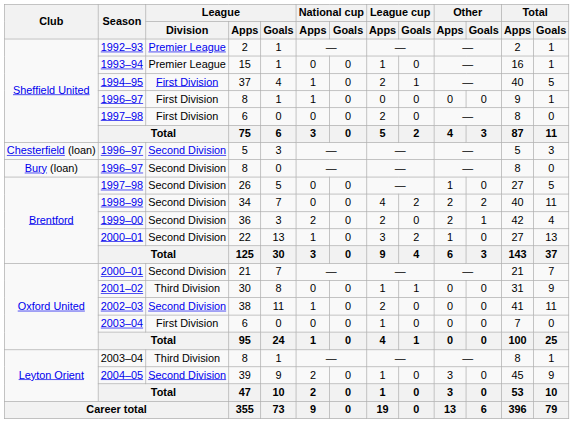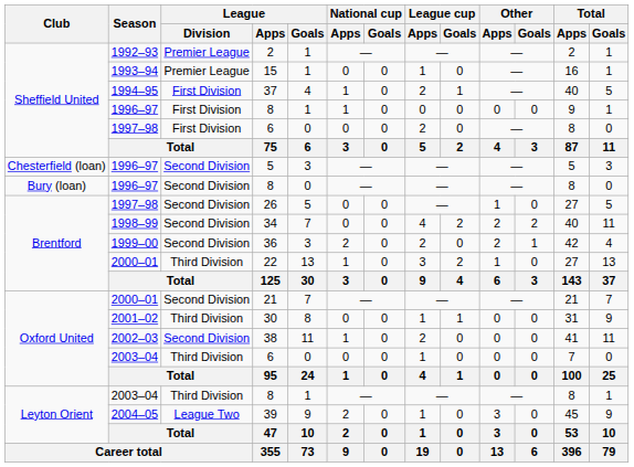 <table class="wikitable" style="text-align: center;">
 <tr>
 <th rowspan="2">Club</th>
 <th rowspan="2">Season</th>
 <th colspan="3">League</th>
 <th colspan="2">National cup</th>
 <th colspan="2">League cup</th>
 <th colspan="2">Other</th>
 <th colspan="2">Total</th>
 </tr>
 <tr>
 <th>Division</th>
 <th>Apps</th>
 <th>Goals</th>
 <th>Apps</th>
 <th>Goals</th>
 <th>Apps</th>
 <th>Goals</th>
 <th>Apps</th>
 <th>Goals</th>
 <th>Apps</th>
 <th>Goals</th>
 </tr>
 <tr>
 <td rowspan="6"><a href='#'>Sheffield United</a></td>
 <td><a href='#'>1992–93</a></td>
 <td><a href='#'>Premier League</a></td>
 <td>2</td>
 <td>1</td>
 <td colspan="2">—</td>
 <td colspan="2">—</td>
 <td colspan="2">—</td>
 <td>2</td>
 <td>1</td>
 </tr>
 <tr>
 <td><a href='#'>1993–94</a></td>
 <td>Premier League</td>
 <td>15</td>
 <td>1</td>
 <td>0</td>
 <td>0</td>
 <td>1</td>
 <td>0</td>
 <td colspan="2">—</td>
 <td>16</td>
 <td>1</td>
 </tr>
 <tr>
 <td><a href='#'>1994–95</a></td>
 <td><a href='#'>First Division</a></td>
 <td>37</td>
 <td>4</td>
 <td>1</td>
 <td>0</td>
 <td>2</td>
 <td>1</td>
 <td colspan="2">—</td>
 <td>40</td>
 <td>5</td>
 </tr>
 <tr>
 <td><a href='#'>1996–97</a></td>
 <td>First Division</td>
 <td>8</td>
 <td>1</td>
 <td>1</td>
 <td>0</td>
 <td>0</td>
 <td>0</td>
 <td>0</td>
 <td>0</td>
 <td>9</td>
 <td>1</td>
 </tr>
 <tr>
 <td><a href='#'>1997–98</a></td>
 <td>First Division</td>
 <td>6</td>
 <td>0</td>
 <td>0</td>
 <td>0</td>
 <td>2</td>
 <td>0</td>
 <td colspan="2">—</td>
 <td>8</td>
 <td>0</td>
 </tr>
 <tr>
 <th colspan="2">Total</th>
 <th>75</th>
 <th>6</th>
 <th>3</th>
 <th>0</th>
 <th>5</th>
 <th>2</th>
 <th>4</th>
 <th>3</th>
 <th>87</th>
 <th>11</th>
 </tr>
 <tr>
 <td><a href='#'>Chesterfield</a> (loan)</td>
 <td><a href='#'>1996–97</a></td>
 <td><a href='#'>Second Division</a></td>
 <td>5</td>
 <td>3</td>
 <td colspan="2">—</td>
 <td colspan="2">—</td>
 <td colspan="2">—</td>
 <td>5</td>
 <td>3</td>
 </tr>
 <tr>
 <td><a href='#'>Bury</a> (loan)</td>
 <td><a href='#'>1996–97</a></td>
 <td>Second Division</td>
 <td>8</td>
 <td>0</td>
 <td colspan="2">—</td>
 <td colspan="2">—</td>
 <td colspan="2">—</td>
 <td>8</td>
 <td>0</td>
 </tr>
 <tr>
 <td rowspan="5"><a href='#'>Brentford</a></td>
 <td><a href='#'>1997–98</a></td>
 <td>Second Division</td>
 <td>26</td>
 <td>5</td>
 <td>0</td>
 <td>0</td>
 <td colspan="2">—</td>
 <td>1</td>
 <td>0</td>
 <td>27</td>
 <td>5</td>
 </tr>
 <tr>
 <td><a href='#'>1998–99</a></td>
 <td>Second Division</td>
 <td>34</td>
 <td>7</td>
 <td>0</td>
 <td>0</td>
 <td>4</td>
 <td>2</td>
 <td>2</td>
 <td>2</td>
 <td>40</td>
 <td>11</td>
 </tr>
 <tr>
 <td><a href='#'>1999–00</a></td>
 <td>Second Division</td>
 <td>36</td>
 <td>3</td>
 <td>2</td>
 <td>0</td>
 <td>2</td>
 <td>0</td>
 <td>2</td>
 <td>1</td>
 <td>42</td>
 <td>4</td>
 </tr>
 <tr>
 <td><a href='#'>2000–01</a></td>
-<td>Second Division</td>
+<td>Third Division</td>
 <td>22</td>
 <td>13</td>
 <td>1</td>
 <td>0</td>
 <td>3</td>
 <td>2</td>
 <td>1</td>
 <td>0</td>
 <td>27</td>
 <td>13</td>
 </tr>
 <tr>
 <th colspan="2">Total</th>
 <th>125</th>
 <th>30</th>
 <th>3</th>
 <th>0</th>
 <th>9</th>
 <th>4</th>
 <th>6</th>
 <th>3</th>
 <th>143</th>
 <th>37</th>
 </tr>
 <tr>
 <td rowspan="5"><a href='#'>Oxford United</a></td>
 <td><a href='#'>2000–01</a></td>
 <td>Second Division</td>
 <td>21</td>
 <td>7</td>
 <td colspan="2">—</td>
 <td colspan="2">—</td>
 <td colspan="2">—</td>
 <td>21</td>
 <td>7</td>
 </tr>
 <tr>
 <td><a href='#'>2001–02</a></td>
 <td>Third Division</td>
 <td>30</td>
 <td>8</td>
 <td>0</td>
 <td>0</td>
 <td>1</td>
 <td>1</td>
 <td>0</td>
 <td>0</td>
 <td>31</td>
 <td>9</td>
 </tr>
 <tr>
 <td><a href='#'>2002–03</a></td>
 <td><a href='#'>Second Division</a></td>
 <td>38</td>
 <td>11</td>
 <td>1</td>
 <td>0</td>
 <td>2</td>
 <td>0</td>
 <td>0</td>
 <td>0</td>
 <td>41</td>
 <td>11</td>
 </tr>
 <tr>
 <td><a href='#'>2003–04</a></td>
-<td>First Division</td>
+<td>Third Division</td>
 <td>6</td>
 <td>0</td>
 <td>0</td>
 <td>0</td>
 <td>1</td>
 <td>0</td>
 <td>0</td>
 <td>0</td>
 <td>7</td>
 <td>0</td>
 </tr>
 <tr>
 <th colspan="2">Total</th>
 <th>95</th>
 <th>24</th>
 <th>1</th>
 <th>0</th>
 <th>4</th>
 <th>1</th>
 <th>0</th>
 <th>0</th>
 <th>100</th>
 <th>25</th>
 </tr>
 <tr>
 <td rowspan="3"><a href='#'>Leyton Orient</a></td>
 <td>2003–04</td>
 <td>Third Division</td>
 <td>8</td>
 <td>1</td>
 <td colspan="2">—</td>
 <td colspan="2">—</td>
 <td colspan="2">—</td>
 <td>8</td>
 <td>1</td>
 </tr>
 <tr>
 <td><a href='#'>2004–05</a></td>
-<td><a href='#'>Second Division</a></td>
+<td><a href='#'>League Two</a></td>
 <td>39</td>
 <td>9</td>
 <td>2</td>
 <td>0</td>
 <td>1</td>
 <td>0</td>
 <td>3</td>
 <td>0</td>
 <td>45</td>
 <td>9</td>
 </tr>
 <tr>
 <th colspan="2">Total</th>
 <th>47</th>
 <th>10</th>
 <th>2</th>
 <th>0</th>
 <th>1</th>
 <th>0</th>
 <th>3</th>
 <th>0</th>
 <th>53</th>
 <th>10</th>
 </tr>
 <tr>
 <th colspan="3">Career total</th>
 <th>355</th>
 <th>73</th>
 <th>9</th>
 <th>0</th>
 <th>19</th>
 <th>0</th>
 <th>13</th>
 <th>6</th>
 <th>396</th>
 <th>79</th>
 </tr>
 </table>
